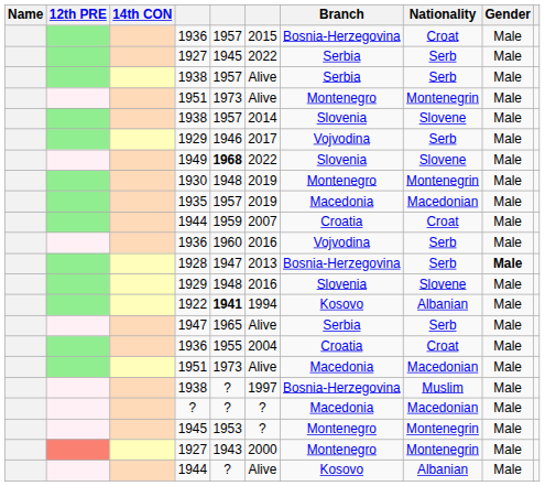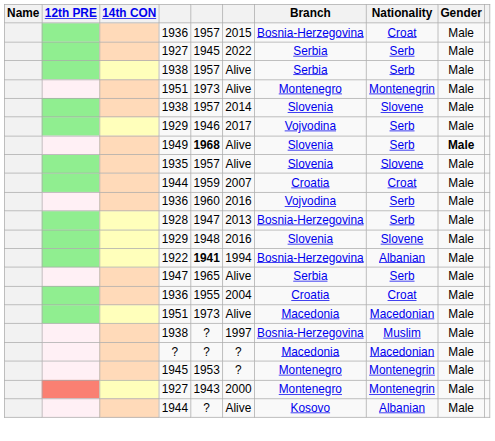 <table class="wikitable sortable" style=text-align:center>
 <tr>
 <th scope="col">Name</th>
 <th scope="col"><a href='#'>12th PRE</a></th>
 <th scope="col"><a href='#'>14th CON</a></th>
 <th scope="col"></th>
 <th scope="col"></th>
 <th scope="col"></th>
 <th scope="col">Branch</th>
 <th scope="col">Nationality</th>
 <th scope="col">Gender</th>
 <th scope="col" class="unsortable"></th>
 </tr>
 <tr>
 <th align="center" scope="row" style="font-weight:normal;"></th>
 <td bgcolor = LightGreen></td>
 <td bgcolor = PeachPuff></td>
 <td>1936</td>
 <td>1957</td>
 <td>2015</td>
 <td><a href='#'>Bosnia-Herzegovina</a></td>
 <td><a href='#'>Croat</a></td>
 <td>Male</td>
 <td></td>
 </tr>
 <tr>
 <th align="center" scope="row" style="font-weight:normal;"></th>
 <td bgcolor = LightGreen></td>
 <td bgcolor = PeachPuff></td>
 <td>1927</td>
 <td>1945</td>
 <td>2022</td>
 <td><a href='#'>Serbia</a></td>
 <td><a href='#'>Serb</a></td>
 <td>Male</td>
 <td></td>
 </tr>
 <tr>
 <th align="center" scope="row" style="font-weight:normal;"></th>
 <td bgcolor = LightGreen></td>
 <td bgcolor = ffffbb></td>
 <td>1938</td>
 <td>1957</td>
 <td>Alive</td>
 <td><a href='#'>Serbia</a></td>
 <td><a href='#'>Serb</a></td>
 <td>Male</td>
 <td></td>
 </tr>
 <tr>
 <th align="center" scope="row" style="font-weight:normal;"></th>
 <td bgcolor = LavenderBlush></td>
 <td bgcolor = PeachPuff></td>
 <td>1951</td>
 <td>1973</td>
 <td>Alive</td>
 <td><a href='#'>Montenegro</a></td>
 <td><a href='#'>Montenegrin</a></td>
 <td>Male</td>
 <td></td>
 </tr>
 <tr>
 <th align="center" scope="row" style="font-weight:normal;"></th>
 <td bgcolor = LightGreen></td>
 <td bgcolor = PeachPuff></td>
 <td>1938</td>
 <td>1957</td>
 <td>2014</td>
 <td><a href='#'>Slovenia</a></td>
 <td><a href='#'>Slovene</a></td>
 <td>Male</td>
 <td></td>
 </tr>
 <tr>
 <th align="center" scope="row" style="font-weight:normal;"></th>
 <td bgcolor = LightGreen></td>
 <td bgcolor = ffffbb></td>
 <td>1929</td>
 <td>1946</td>
 <td>2017</td>
 <td><a href='#'>Vojvodina</a></td>
 <td><a href='#'>Serb</a></td>
 <td>Male</td>
 <td></td>
 </tr>
 <tr>
 <th align="center" scope="row" style="font-weight:normal;"></th>
 <td bgcolor = LavenderBlush></td>
 <td bgcolor = PeachPuff></td>
 <td>1949</td>
 <td><strong>1968</strong></td>
-<td>2022</td>
+<td>Alive</td>
 <td><a href='#'>Slovenia</a></td>
-<td><a href='#'>Slovene</a></td>
-<td>Male</td>
-<td></td>
-</tr>
-<tr>
-<th align="center" scope="row" style="font-weight:normal;"></th>
-<td bgcolor = LightGreen></td>
-<td bgcolor = PeachPuff></td>
-<td>1930</td>
-<td>1948</td>
-<td>2019</td>
-<td><a href='#'>Montenegro</a></td>
-<td><a href='#'>Montenegrin</a></td>
-<td>Male</td>
+<td><a href='#'>Serb</a></td>
+<td><strong>Male</strong></td>
 <td></td>
 </tr>
 <tr>
 <th align="center" scope="row" style="font-weight:normal;"></th>
 <td bgcolor = LightGreen></td>
 <td bgcolor = PeachPuff></td>
 <td>1935</td>
 <td>1957</td>
-<td>2019</td>
-<td><a href='#'>Macedonia</a></td>
-<td><a href='#'>Macedonian</a></td>
+<td>Alive</td>
+<td><a href='#'>Slovenia</a></td>
+<td><a href='#'>Slovene</a></td>
 <td>Male</td>
 <td></td>
 </tr>
 <tr>
 <th align="center" scope="row" style="font-weight:normal;"></th>
 <td bgcolor = LightGreen></td>
 <td bgcolor = PeachPuff></td>
 <td>1944</td>
 <td>1959</td>
 <td>2007</td>
 <td><a href='#'>Croatia</a></td>
 <td><a href='#'>Croat</a></td>
 <td>Male</td>
 <td></td>
 </tr>
 <tr>
 <th align="center" scope="row" style="font-weight:normal;"></th>
 <td bgcolor = LavenderBlush></td>
 <td bgcolor = PeachPuff></td>
 <td>1936</td>
 <td>1960</td>
 <td>2016</td>
 <td><a href='#'>Vojvodina</a></td>
 <td><a href='#'>Serb</a></td>
 <td>Male</td>
 <td></td>
 </tr>
 <tr>
 <th align="center" scope="row" style="font-weight:normal;"></th>
 <td bgcolor = LightGreen></td>
 <td bgcolor = ffffbb></td>
 <td>1928</td>
 <td>1947</td>
 <td>2013</td>
 <td><a href='#'>Bosnia-Herzegovina</a></td>
 <td><a href='#'>Serb</a></td>
-<td><strong>Male</strong></td>
+<td>Male</td>
 <td></td>
 </tr>
 <tr>
 <th align="center" scope="row" style="font-weight:normal;"></th>
 <td bgcolor = LightGreen></td>
 <td bgcolor = ffffbb></td>
 <td>1929</td>
 <td>1948</td>
 <td>2016</td>
 <td><a href='#'>Slovenia</a></td>
 <td><a href='#'>Slovene</a></td>
 <td>Male</td>
 <td></td>
 </tr>
 <tr>
 <th align="center" scope="row" style="font-weight:normal;"></th>
 <td bgcolor = LightGreen></td>
 <td bgcolor = ffffbb></td>
 <td>1922</td>
 <td><strong>1941</strong></td>
 <td>1994</td>
-<td><a href='#'>Kosovo</a></td>
+<td><a href='#'>Bosnia-Herzegovina</a></td>
 <td><a href='#'>Albanian</a></td>
 <td>Male</td>
 <td></td>
 </tr>
 <tr>
 <th align="center" scope="row" style="font-weight:normal;"></th>
 <td bgcolor = LavenderBlush></td>
 <td bgcolor = PeachPuff></td>
 <td>1947</td>
 <td>1965</td>
 <td>Alive</td>
 <td><a href='#'>Serbia</a></td>
 <td><a href='#'>Serb</a></td>
 <td>Male</td>
 <td></td>
 </tr>
 <tr>
 <th align="center" scope="row" style="font-weight:normal;"></th>
 <td bgcolor = LightGreen></td>
 <td bgcolor = PeachPuff></td>
 <td>1936</td>
 <td>1955</td>
 <td>2004</td>
 <td><a href='#'>Croatia</a></td>
 <td><a href='#'>Croat</a></td>
 <td>Male</td>
 <td></td>
 </tr>
 <tr>
 <th align="center" scope="row" style="font-weight:normal;"></th>
 <td bgcolor = LightGreen></td>
 <td bgcolor = ffffbb></td>
 <td>1951</td>
 <td>1973</td>
 <td>Alive</td>
 <td><a href='#'>Macedonia</a></td>
 <td><a href='#'>Macedonian</a></td>
 <td>Male</td>
 <td></td>
 </tr>
 <tr>
 <th align="center" scope="row" style="font-weight:normal;"></th>
 <td bgcolor = LavenderBlush></td>
 <td bgcolor = PeachPuff></td>
 <td>1938</td>
 <td>?</td>
 <td>1997</td>
 <td><a href='#'>Bosnia-Herzegovina</a></td>
 <td><a href='#'>Muslim</a></td>
 <td>Male</td>
 <td></td>
 </tr>
 <tr>
 <th align="center" scope="row" style="font-weight:normal;"></th>
 <td bgcolor = LavenderBlush></td>
 <td bgcolor = PeachPuff></td>
 <td>?</td>
 <td>?</td>
 <td>?</td>
 <td><a href='#'>Macedonia</a></td>
 <td><a href='#'>Macedonian</a></td>
 <td>Male</td>
 <td></td>
 </tr>
 <tr>
 <th align="center" scope="row" style="font-weight:normal;"></th>
 <td bgcolor = LavenderBlush></td>
 <td bgcolor = PeachPuff></td>
 <td>1945</td>
 <td>1953</td>
 <td>?</td>
 <td><a href='#'>Montenegro</a></td>
 <td><a href='#'>Montenegrin</a></td>
 <td>Male</td>
 <td></td>
 </tr>
 <tr>
 <th align="center" scope="row" style="font-weight:normal;"></th>
 <td bgcolor = Salmon></td>
 <td bgcolor = ffffbb></td>
 <td>1927</td>
 <td>1943</td>
 <td>2000</td>
 <td><a href='#'>Montenegro</a></td>
 <td><a href='#'>Montenegrin</a></td>
 <td>Male</td>
 <td></td>
 </tr>
 <tr>
 <th align="center" scope="row" style="font-weight:normal;"></th>
 <td bgcolor = LavenderBlush></td>
 <td bgcolor = PeachPuff></td>
 <td>1944</td>
 <td>?</td>
 <td>Alive</td>
 <td><a href='#'>Kosovo</a></td>
 <td><a href='#'>Albanian</a></td>
 <td>Male</td>
 <td></td>
 </tr>
 </table>
